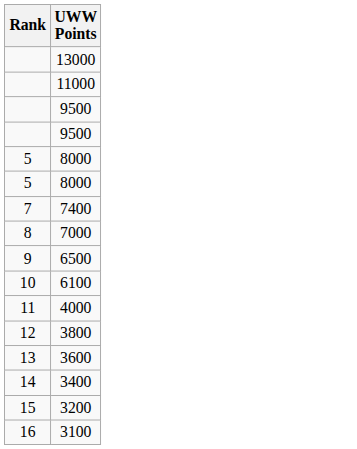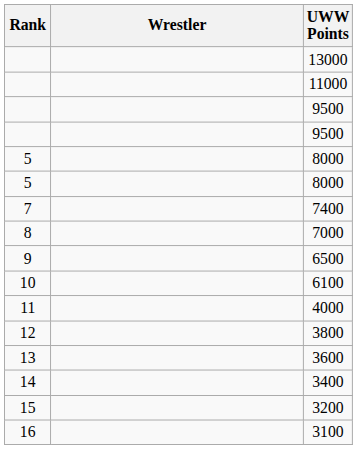 <table class="wikitable" style="text-align: center;">
 <tr>
 <th width=40>Rank</th>
+<th width=250>Wrestler</th>
 <th width=40>UWW Points</th>
 </tr>
 <tr>
 <td></td>
+<td align="left"></td>
 <td>13000</td>
 </tr>
 <tr>
 <td></td>
+<td align="left"></td>
 <td>11000</td>
 </tr>
 <tr>
 <td></td>
+<td align="left"></td>
 <td>9500</td>
 </tr>
 <tr>
 <td></td>
+<td align="left"></td>
 <td>9500</td>
 </tr>
 <tr>
 <td>5</td>
+<td align="left"></td>
 <td>8000</td>
 </tr>
 <tr>
 <td>5</td>
+<td align="left"></td>
 <td>8000</td>
 </tr>
 <tr>
 <td>7</td>
+<td align="left"></td>
 <td>7400</td>
 </tr>
 <tr>
 <td>8</td>
+<td align="left"></td>
 <td>7000</td>
 </tr>
 <tr>
 <td>9</td>
+<td align="left"></td>
 <td>6500</td>
 </tr>
 <tr>
 <td>10</td>
+<td align="left"></td>
 <td>6100</td>
 </tr>
 <tr>
 <td>11</td>
+<td align="left"></td>
 <td>4000</td>
 </tr>
 <tr>
 <td>12</td>
+<td align="left"></td>
 <td>3800</td>
 </tr>
 <tr>
 <td>13</td>
+<td align="left"></td>
 <td>3600</td>
 </tr>
 <tr>
 <td>14</td>
+<td align="left"></td>
 <td>3400</td>
 </tr>
 <tr>
 <td>15</td>
+<td align="left"></td>
 <td>3200</td>
 </tr>
 <tr>
 <td>16</td>
+<td align="left"></td>
 <td>3100</td>
 </tr>
 </table>
